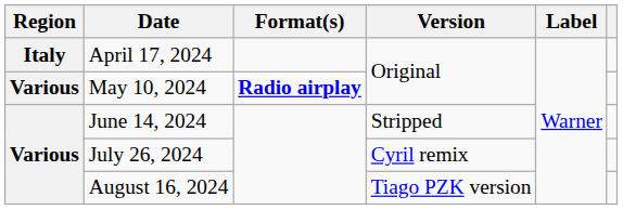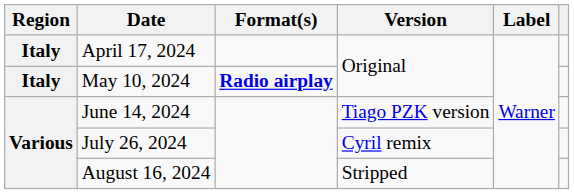 <table class="wikitable plainrowheaders">
 <tr>
 <th scope="col">Region</th>
 <th scope="col">Date</th>
 <th scope="col">Format(s)</th>
 <th scope="col">Version</th>
 <th scope="col">Label</th>
 <th scope="col"></th>
 </tr>
 <tr>
 <th scope="row">Italy</th>
 <td>April 17, 2024</td>
 <td></td>
 <td rowspan="2">Original</td>
 <td rowspan="5"><a href='#'>Warner</a></td>
 <td style="text-align:center"></td>
 </tr>
 <tr>
-<th scope="row">Various</th>
+<th scope="row">Italy</th>
 <td>May 10, 2024</td>
 <td><strong><a href='#'>Radio airplay</a></strong></td>
 <td style="text-align:center"></td>
 </tr>
 <tr>
 <th scope="row" rowspan="3">Various</th>
 <td>June 14, 2024</td>
 <td rowspan="3"></td>
-<td>Stripped</td>
+<td><a href='#'>Tiago PZK</a> version</td>
 <td style="text-align:center"></td>
 </tr>
 <tr>
 <td>July 26, 2024</td>
 <td><a href='#'>Cyril</a> remix</td>
 <td style="text-align:center"></td>
 </tr>
 <tr>
 <td>August 16, 2024</td>
-<td><a href='#'>Tiago PZK</a> version</td>
+<td>Stripped</td>
 <td style="text-align:center"></td>
 </tr>
 </table>
